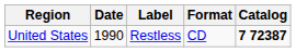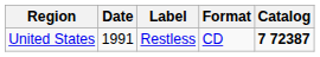 <table class="wikitable">
 <tr>
 <th>Region</th>
 <th>Date</th>
 <th>Label</th>
 <th>Format</th>
 <th>Catalog</th>
 </tr>
 <tr>
 <td><a href='#'>United States</a></td>
-<td>1990</td>
+<td>1991</td>
 <td><a href='#'>Restless</a></td>
 <td><a href='#'>CD</a></td>
 <td><strong>7 72387</strong></td>
 </tr>
 </table>
